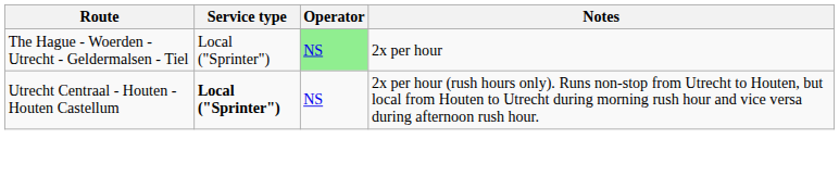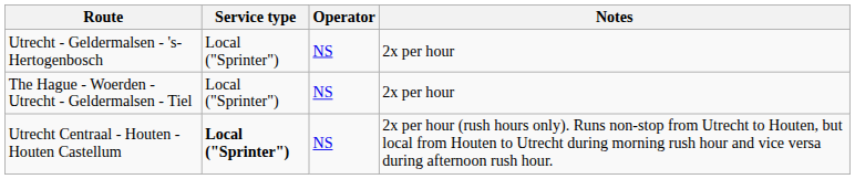 <table class="wikitable">
 <tr>
 <th>Route</th>
 <th>Service type</th>
 <th>Operator</th>
 <th>Notes</th>
 </tr>
 <tr>
+<td>Utrecht - Geldermalsen - 's-Hertogenbosch</td>
+<td>Local ("Sprinter")</td>
+<td><a href='#'>NS</a></td>
+<td>2x per hour</td>
+</tr>
+<tr>
 <td>The Hague - Woerden - Utrecht - Geldermalsen - Tiel</td>
 <td>Local ("Sprinter")</td>
-<td style="background: lightgreen;"><a href='#'>NS</a></td>
+<td><a href='#'>NS</a></td>
 <td>2x per hour</td>
 </tr>
 <tr>
 <td>Utrecht Centraal - Houten - Houten Castellum</td>
 <td><strong>Local ("Sprinter")</strong></td>
 <td><a href='#'>NS</a></td>
 <td>2x per hour (rush hours only). Runs non-stop from Utrecht to Houten, but local from Houten to Utrecht during morning rush hour and vice versa during afternoon rush hour.</td>
 </tr>
 </table>
